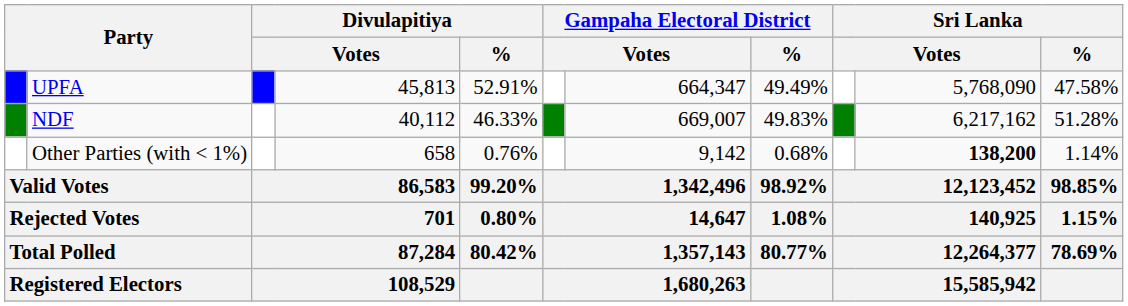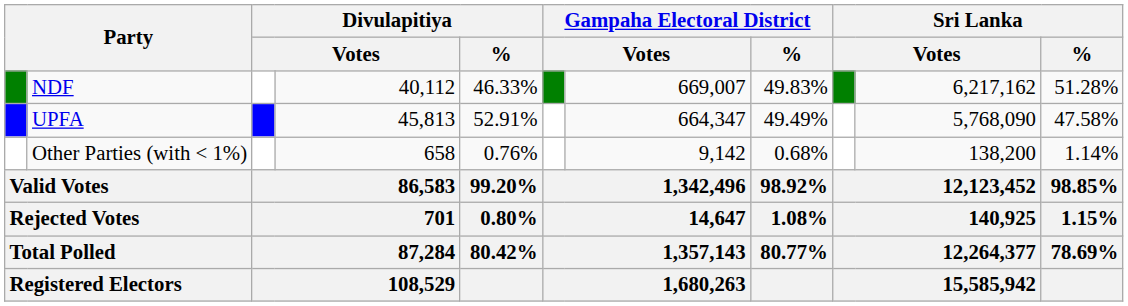 <table class="wikitable">
 <tr>
 <th colspan="2" width="144px"rowspan="2">Party</th>
 <th colspan="3" width="216px">Divulapitiya</th>
 <th colspan="3" width="216px"><a href='#'>Gampaha Electoral District</a></th>
 <th colspan="3" width="216px">Sri Lanka</th>
 </tr>
 <tr>
 <th colspan="2" width="144px">Votes</th>
 <th>%</th>
 <th colspan="2" width="144px">Votes</th>
 <th>%</th>
 <th colspan="2" width="144px">Votes</th>
 <th>%</th>
 </tr>
 <tr>
+<td style="background-color:green;" width="10px"></td>
+<td style="text-align:left;"><a href='#'>NDF</a></td>
+<td style="background-color:white;" width="10px"></td>
+<td style="text-align:right;">40,112</td>
+<td style="text-align:right;">46.33%</td>
+<td style="background-color:green;" width="10px"></td>
+<td style="text-align:right;">669,007</td>
+<td style="text-align:right;">49.83%</td>
+<td style="background-color:green;" width="10px"></td>
+<td style="text-align:right;">6,217,162</td>
+<td style="text-align:right;">51.28%</td>
+</tr>
+<tr>
 <td style="background-color:blue;" width="10px"></td>
 <td style="text-align:left;"><a href='#'>UPFA</a></td>
 <td style="background-color:blue;" width="10px"></td>
 <td style="text-align:right;">45,813</td>
 <td style="text-align:right;">52.91%</td>
 <td style="background-color:white;" width="10px"></td>
 <td style="text-align:right;">664,347</td>
 <td style="text-align:right;">49.49%</td>
 <td style="background-color:white;" width="10px"></td>
 <td style="text-align:right;">5,768,090</td>
 <td style="text-align:right;">47.58%</td>
 </tr>
 <tr>
-<td style="background-color:green;" width="10px"></td>
-<td style="text-align:left;"><a href='#'>NDF</a></td>
-<td style="background-color:white;" width="10px"></td>
-<td style="text-align:right;">40,112</td>
-<td style="text-align:right;">46.33%</td>
-<td style="background-color:green;" width="10px"></td>
-<td style="text-align:right;">669,007</td>
-<td style="text-align:right;">49.83%</td>
-<td style="background-color:green;" width="10px"></td>
-<td style="text-align:right;">6,217,162</td>
-<td style="text-align:right;">51.28%</td>
-</tr>
-<tr>
 <td style="background-color:white;" width="10px"></td>
 <td style="text-align:left;">Other Parties (with < 1%)</td>
 <td style="background-color:white;" width="10px"></td>
 <td style="text-align:right;">658</td>
 <td style="text-align:right;">0.76%</td>
 <td style="background-color:white;" width="10px"></td>
 <td style="text-align:right;">9,142</td>
 <td style="text-align:right;">0.68%</td>
 <td style="background-color:white;" width="10px"></td>
-<td style="text-align:right;"><strong>138,200</strong></td>
+<td style="text-align:right;">138,200</td>
 <td style="text-align:right;">1.14%</td>
 </tr>
 <tr>
 <th colspan="2" width="144px"style="text-align:left;">Valid Votes</th>
 <th style="text-align:right;"colspan="2" width="144px">86,583</th>
 <th style="text-align:right;">99.20%</th>
 <th style="text-align:right;"colspan="2" width="144px">1,342,496</th>
 <th style="text-align:right;">98.92%</th>
 <th style="text-align:right;"colspan="2" width="144px">12,123,452</th>
 <th style="text-align:right;">98.85%</th>
 </tr>
 <tr>
 <th colspan="2" width="144px"style="text-align:left;">Rejected Votes</th>
 <th style="text-align:right;"colspan="2" width="144px">701</th>
 <th style="text-align:right;">0.80%</th>
 <th style="text-align:right;"colspan="2" width="144px">14,647</th>
 <th style="text-align:right;">1.08%</th>
 <th style="text-align:right;"colspan="2" width="144px">140,925</th>
 <th style="text-align:right;">1.15%</th>
 </tr>
 <tr>
 <th colspan="2" width="144px"style="text-align:left;">Total Polled</th>
 <th style="text-align:right;"colspan="2" width="144px">87,284</th>
 <th style="text-align:right;">80.42%</th>
 <th style="text-align:right;"colspan="2" width="144px">1,357,143</th>
 <th style="text-align:right;">80.77%</th>
 <th style="text-align:right;"colspan="2" width="144px">12,264,377</th>
 <th style="text-align:right;">78.69%</th>
 </tr>
 <tr>
 <th colspan="2" width="144px"style="text-align:left;">Registered Electors</th>
 <th style="text-align:right;"colspan="2" width="144px">108,529</th>
 <th></th>
 <th style="text-align:right;"colspan="2" width="144px">1,680,263</th>
 <th></th>
 <th style="text-align:right;"colspan="2" width="144px">15,585,942</th>
 <th></th>
 </tr>
 </table>
